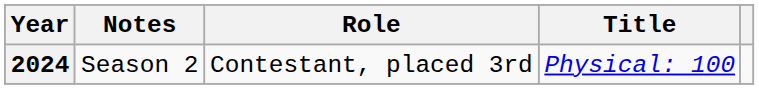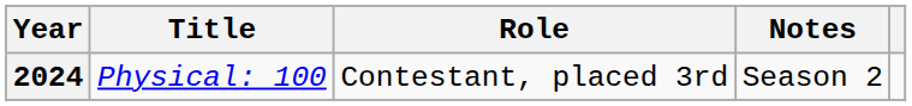 <table class="wikitable sortable plainrowheaders">
 <tr>
 <th scope="col">Year</th>
+<th scope="col">Title</th>
+<th scope="col">Role</th>
 <th scope="col">Notes</th>
-<th scope="col">Role</th>
-<th scope="col">Title</th>
 <th scope="col" class="unsortable"></th>
 </tr>
 <tr>
 <th scope="row">2024</th>
+<td><em><a href='#'>Physical: 100</a></em></td>
+<td>Contestant, placed 3rd</td>
 <td>Season 2</td>
-<td>Contestant, placed 3rd</td>
-<td><em><a href='#'>Physical: 100</a></em></td>
 <td></td>
 </tr>
 </table>
